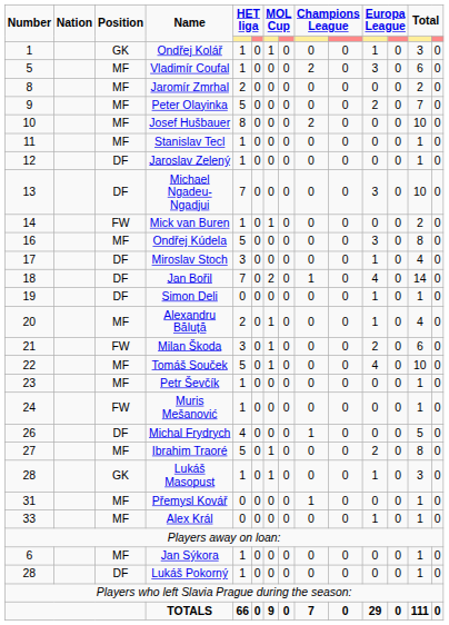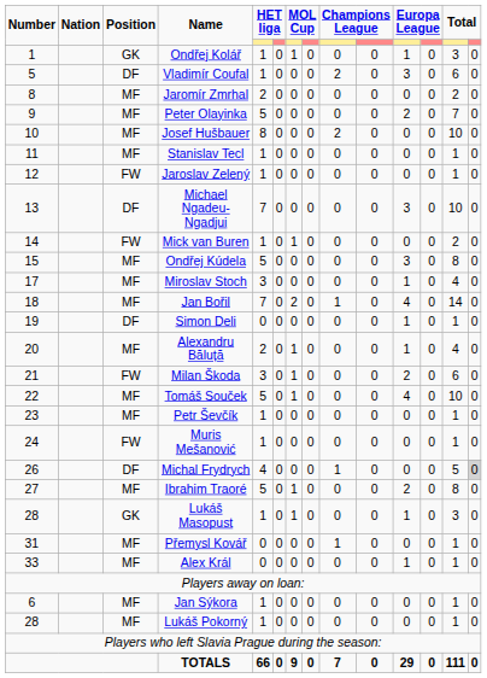 <table class="wikitable" style="text-align:center;">
 <tr>
 <td rowspan="2"  style="width:5%; text-align:center;"><strong>Number</strong></td>
 <td rowspan="2"  style="width:5%; text-align:center;"><strong>Nation</strong></td>
 <td rowspan="2"  style="width:5%; text-align:center;"><strong>Position</strong></td>
 <td rowspan="2"  style="width:20%; text-align:center;"><strong>Name</strong></td>
 <td colspan="2" style="text-align:center;"><strong><a href='#'>HET liga</a></strong></td>
 <td colspan="2" style="text-align:center;"><strong><a href='#'>MOL Cup</a></strong></td>
 <td colspan="2" style="text-align:center;"><strong><a href='#'>Champions League</a></strong></td>
 <td colspan="2" style="text-align:center;"><strong><a href='#'>Europa League</a></strong></td>
 <td colspan="2" style="text-align:center;"><strong>Total</strong></td>
 </tr>
 <tr>
 <th style="width:60px; background:#fe9;"></th>
 <th style="width:60px; background:#ff8888;"></th>
 <th style="width:60px; background:#fe9;"></th>
 <th style="width:60px; background:#ff8888;"></th>
 <th style="width:60px; background:#fe9;"></th>
 <th style="width:60px; background:#ff8888;"></th>
 <th style="width:60px; background:#fe9;"></th>
 <th style="width:60px; background:#ff8888;"></th>
 <th style="width:60px; background:#fe9;"></th>
 <th style="width:60px; background:#ff8888;"></th>
 </tr>
 <tr>
 <td>1</td>
 <td></td>
 <td>GK</td>
 <td><a href='#'>Ondřej Kolář</a></td>
 <td>1</td>
 <td>0</td>
 <td>1</td>
 <td>0</td>
 <td>0</td>
 <td>0</td>
 <td>1</td>
 <td>0</td>
 <td>3</td>
 <td>0</td>
 </tr>
 <tr>
 <td>5</td>
 <td></td>
-<td>MF</td>
+<td>DF</td>
 <td><a href='#'>Vladimír Coufal</a></td>
 <td>1</td>
 <td>0</td>
 <td>0</td>
 <td>0</td>
 <td>2</td>
 <td>0</td>
 <td>3</td>
 <td>0</td>
 <td>6</td>
 <td>0</td>
 </tr>
 <tr>
 <td>8</td>
 <td></td>
 <td>MF</td>
 <td><a href='#'>Jaromír Zmrhal</a></td>
 <td>2</td>
 <td>0</td>
 <td>0</td>
 <td>0</td>
 <td>0</td>
 <td>0</td>
 <td>0</td>
 <td>0</td>
 <td>2</td>
 <td>0</td>
 </tr>
 <tr>
 <td>9</td>
 <td></td>
 <td>MF</td>
 <td><a href='#'>Peter Olayinka</a></td>
 <td>5</td>
 <td>0</td>
 <td>0</td>
 <td>0</td>
 <td>0</td>
 <td>0</td>
 <td>2</td>
 <td>0</td>
 <td>7</td>
 <td>0</td>
 </tr>
 <tr>
 <td>10</td>
 <td></td>
 <td>MF</td>
 <td><a href='#'>Josef Hušbauer</a></td>
 <td>8</td>
 <td>0</td>
 <td>0</td>
 <td>0</td>
 <td>2</td>
 <td>0</td>
 <td>0</td>
 <td>0</td>
 <td>10</td>
 <td>0</td>
 </tr>
 <tr>
 <td>11</td>
 <td></td>
 <td>MF</td>
 <td><a href='#'>Stanislav Tecl</a></td>
 <td>1</td>
 <td>0</td>
 <td>0</td>
 <td>0</td>
 <td>0</td>
 <td>0</td>
 <td>0</td>
 <td>0</td>
 <td>1</td>
 <td>0</td>
 </tr>
 <tr>
 <td>12</td>
 <td></td>
-<td>DF</td>
+<td>FW</td>
 <td><a href='#'>Jaroslav Zelený</a></td>
 <td>1</td>
 <td>0</td>
 <td>0</td>
 <td>0</td>
 <td>0</td>
 <td>0</td>
 <td>0</td>
 <td>0</td>
 <td>1</td>
 <td>0</td>
 </tr>
 <tr>
 <td>13</td>
 <td></td>
 <td>DF</td>
 <td><a href='#'>Michael Ngadeu-Ngadjui</a></td>
 <td>7</td>
 <td>0</td>
 <td>0</td>
 <td>0</td>
 <td>0</td>
 <td>0</td>
 <td>3</td>
 <td>0</td>
 <td>10</td>
 <td>0</td>
 </tr>
 <tr>
 <td>14</td>
 <td></td>
 <td>FW</td>
 <td><a href='#'>Mick van Buren</a></td>
 <td>1</td>
 <td>0</td>
 <td>1</td>
 <td>0</td>
 <td>0</td>
 <td>0</td>
 <td>0</td>
 <td>0</td>
 <td>2</td>
 <td>0</td>
 </tr>
 <tr>
-<td>16</td>
+<td>15</td>
 <td></td>
 <td>MF</td>
 <td><a href='#'>Ondřej Kúdela</a></td>
 <td>5</td>
 <td>0</td>
 <td>0</td>
 <td>0</td>
 <td>0</td>
 <td>0</td>
 <td>3</td>
 <td>0</td>
 <td>8</td>
 <td>0</td>
 </tr>
 <tr>
 <td>17</td>
 <td></td>
-<td>DF</td>
+<td>MF</td>
 <td><a href='#'>Miroslav Stoch</a></td>
 <td>3</td>
 <td>0</td>
 <td>0</td>
 <td>0</td>
 <td>0</td>
 <td>0</td>
 <td>1</td>
 <td>0</td>
 <td>4</td>
 <td>0</td>
 </tr>
 <tr>
 <td>18</td>
 <td></td>
-<td>DF</td>
+<td>MF</td>
 <td><a href='#'>Jan Bořil</a></td>
 <td>7</td>
 <td>0</td>
 <td>2</td>
 <td>0</td>
 <td>1</td>
 <td>0</td>
 <td>4</td>
 <td>0</td>
 <td>14</td>
 <td>0</td>
 </tr>
 <tr>
 <td>19</td>
 <td></td>
 <td>DF</td>
 <td><a href='#'>Simon Deli</a></td>
 <td>0</td>
 <td>0</td>
 <td>0</td>
 <td>0</td>
 <td>0</td>
 <td>0</td>
 <td>1</td>
 <td>0</td>
 <td>1</td>
 <td>0</td>
 </tr>
 <tr>
 <td>20</td>
 <td></td>
 <td>MF</td>
 <td><a href='#'>Alexandru Băluță</a></td>
 <td>2</td>
 <td>0</td>
 <td>1</td>
 <td>0</td>
 <td>0</td>
 <td>0</td>
 <td>1</td>
 <td>0</td>
 <td>4</td>
 <td>0</td>
 </tr>
 <tr>
 <td>21</td>
 <td></td>
 <td>FW</td>
 <td><a href='#'>Milan Škoda</a></td>
 <td>3</td>
 <td>0</td>
 <td>1</td>
 <td>0</td>
 <td>0</td>
 <td>0</td>
 <td>2</td>
 <td>0</td>
 <td>6</td>
 <td>0</td>
 </tr>
 <tr>
 <td>22</td>
 <td></td>
 <td>MF</td>
 <td><a href='#'>Tomáš Souček</a></td>
 <td>5</td>
 <td>0</td>
 <td>1</td>
 <td>0</td>
 <td>0</td>
 <td>0</td>
 <td>4</td>
 <td>0</td>
 <td>10</td>
 <td>0</td>
 </tr>
 <tr>
 <td>23</td>
 <td></td>
 <td>MF</td>
 <td><a href='#'>Petr Ševčík</a></td>
 <td>1</td>
 <td>0</td>
 <td>0</td>
 <td>0</td>
 <td>0</td>
 <td>0</td>
 <td>0</td>
 <td>0</td>
 <td>1</td>
 <td>0</td>
 </tr>
 <tr>
 <td>24</td>
 <td></td>
 <td>FW</td>
 <td><a href='#'>Muris Mešanović</a></td>
 <td>1</td>
 <td>0</td>
 <td>0</td>
 <td>0</td>
 <td>0</td>
 <td>0</td>
 <td>0</td>
 <td>0</td>
 <td>1</td>
 <td>0</td>
 </tr>
 <tr>
 <td>26</td>
 <td></td>
 <td>DF</td>
 <td><a href='#'>Michal Frydrych</a></td>
 <td>4</td>
 <td>0</td>
 <td>0</td>
 <td>0</td>
 <td>1</td>
 <td>0</td>
 <td>0</td>
 <td>0</td>
 <td>5</td>
-<td>0</td>
+<td style="background: lightgrey;">0</td>
 </tr>
 <tr>
 <td>27</td>
 <td></td>
 <td>MF</td>
 <td><a href='#'>Ibrahim Traoré</a></td>
 <td>5</td>
 <td>0</td>
 <td>1</td>
 <td>0</td>
 <td>0</td>
 <td>0</td>
 <td>2</td>
 <td>0</td>
 <td>8</td>
 <td>0</td>
 </tr>
 <tr>
 <td>28</td>
 <td></td>
 <td>GK</td>
 <td><a href='#'>Lukáš Masopust</a></td>
 <td>1</td>
 <td>0</td>
 <td>1</td>
 <td>0</td>
 <td>0</td>
 <td>0</td>
 <td>1</td>
 <td>0</td>
 <td>3</td>
 <td>0</td>
 </tr>
 <tr>
 <td>31</td>
 <td></td>
 <td>MF</td>
 <td><a href='#'>Přemysl Kovář</a></td>
 <td>0</td>
 <td>0</td>
 <td>0</td>
 <td>0</td>
 <td>1</td>
 <td>0</td>
 <td>0</td>
 <td>0</td>
 <td>1</td>
 <td>0</td>
 </tr>
 <tr>
 <td>33</td>
 <td></td>
 <td>MF</td>
 <td><a href='#'>Alex Král</a></td>
 <td>0</td>
 <td>0</td>
 <td>0</td>
 <td>0</td>
 <td>0</td>
 <td>0</td>
 <td>1</td>
 <td>0</td>
 <td>1</td>
 <td>0</td>
 </tr>
 <tr>
 <td colspan="14"><em>Players away on loan:</em></td>
 </tr>
 <tr>
 <td>6</td>
 <td></td>
 <td>MF</td>
 <td><a href='#'>Jan Sýkora</a></td>
 <td>1</td>
 <td>0</td>
 <td>0</td>
 <td>0</td>
 <td>0</td>
 <td>0</td>
 <td>0</td>
 <td>0</td>
 <td>1</td>
 <td>0</td>
 </tr>
 <tr>
 <td>28</td>
 <td></td>
-<td>DF</td>
+<td>MF</td>
 <td><a href='#'>Lukáš Pokorný</a></td>
 <td>1</td>
 <td>0</td>
 <td>0</td>
 <td>0</td>
 <td>0</td>
 <td>0</td>
 <td>0</td>
 <td>0</td>
 <td>1</td>
 <td>0</td>
 </tr>
 <tr>
 <td colspan="14"><em>Players who left Slavia Prague during the season:</em></td>
 </tr>
 <tr>
 <td colspan="3"></td>
 <td><strong>TOTALS</strong></td>
 <td><strong>66</strong></td>
 <td><strong>0</strong></td>
 <td><strong>9</strong></td>
 <td><strong>0</strong></td>
 <td><strong>7</strong></td>
 <td><strong>0</strong></td>
 <td><strong>29</strong></td>
 <td><strong>0</strong></td>
 <td><strong>111</strong></td>
 <td><strong>0</strong></td>
 </tr>
 </table>
